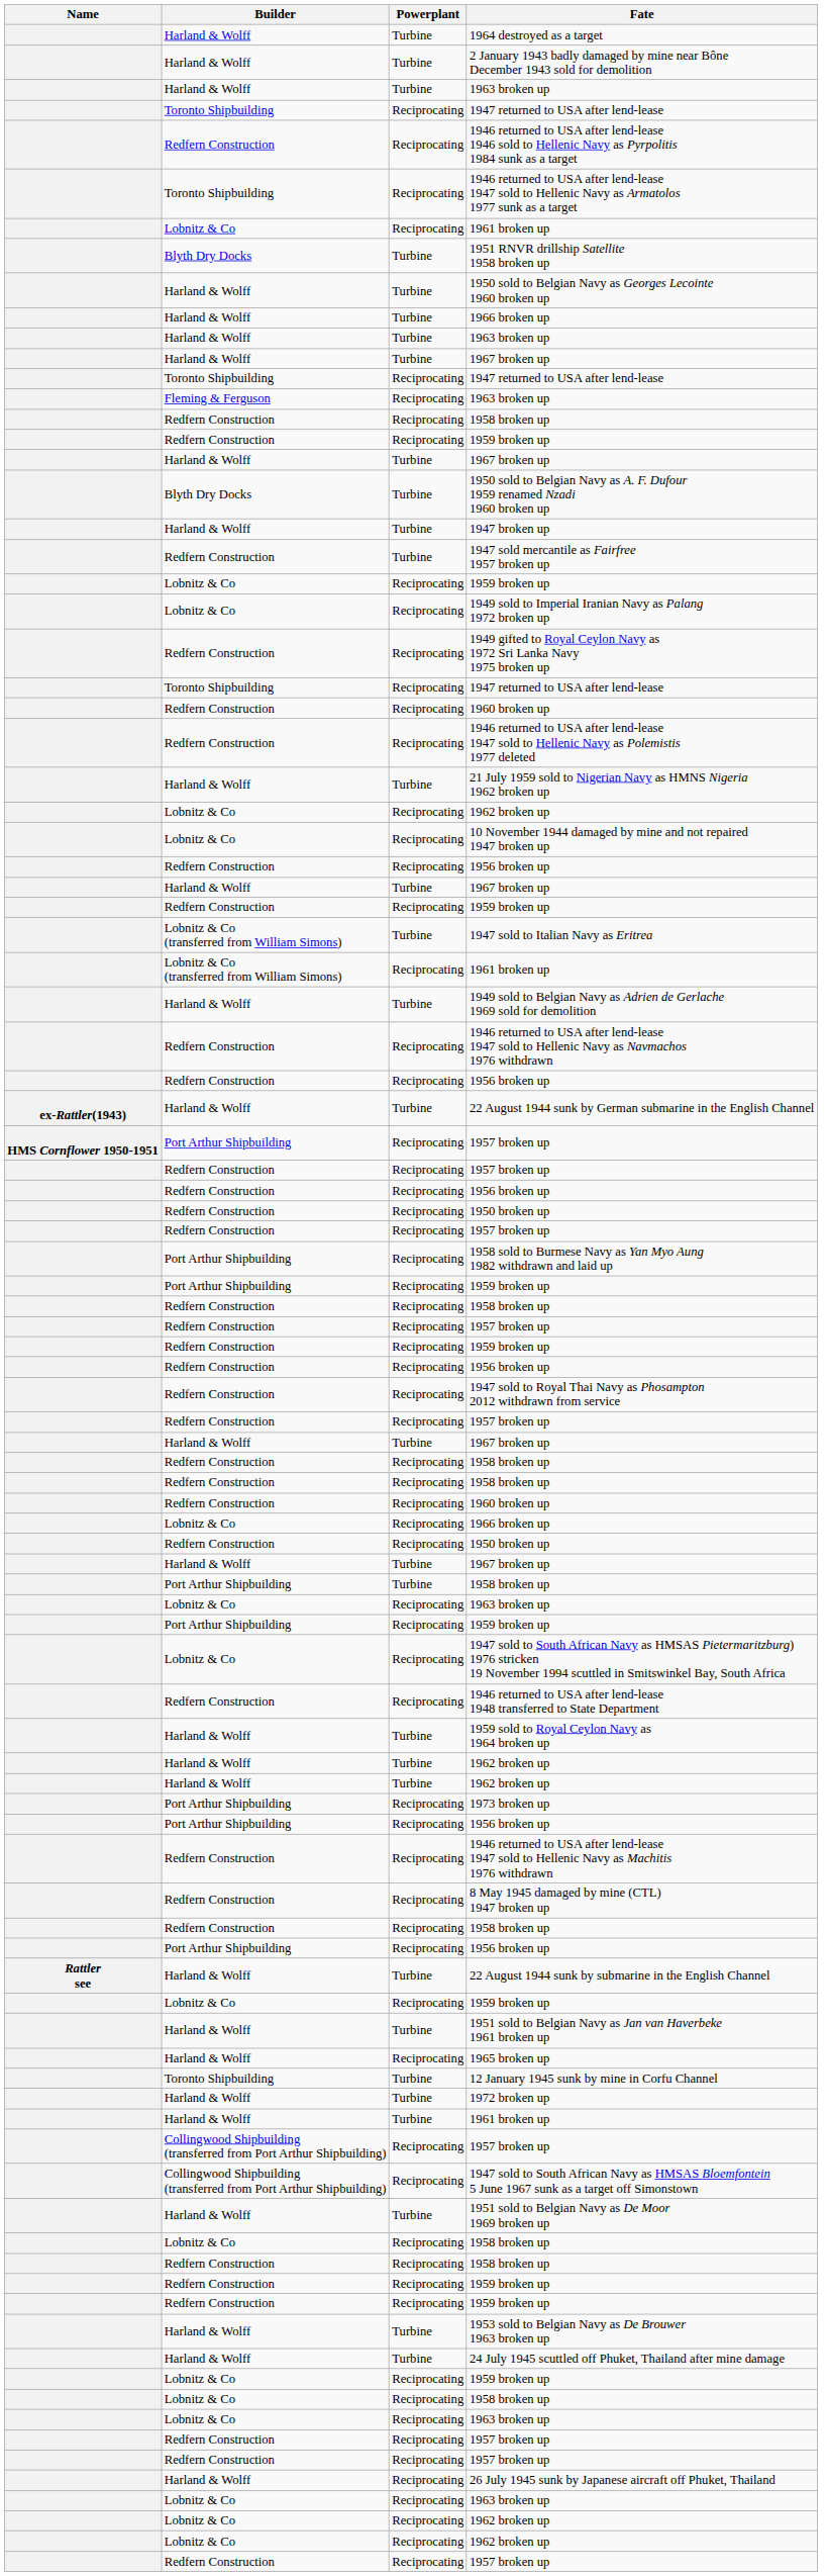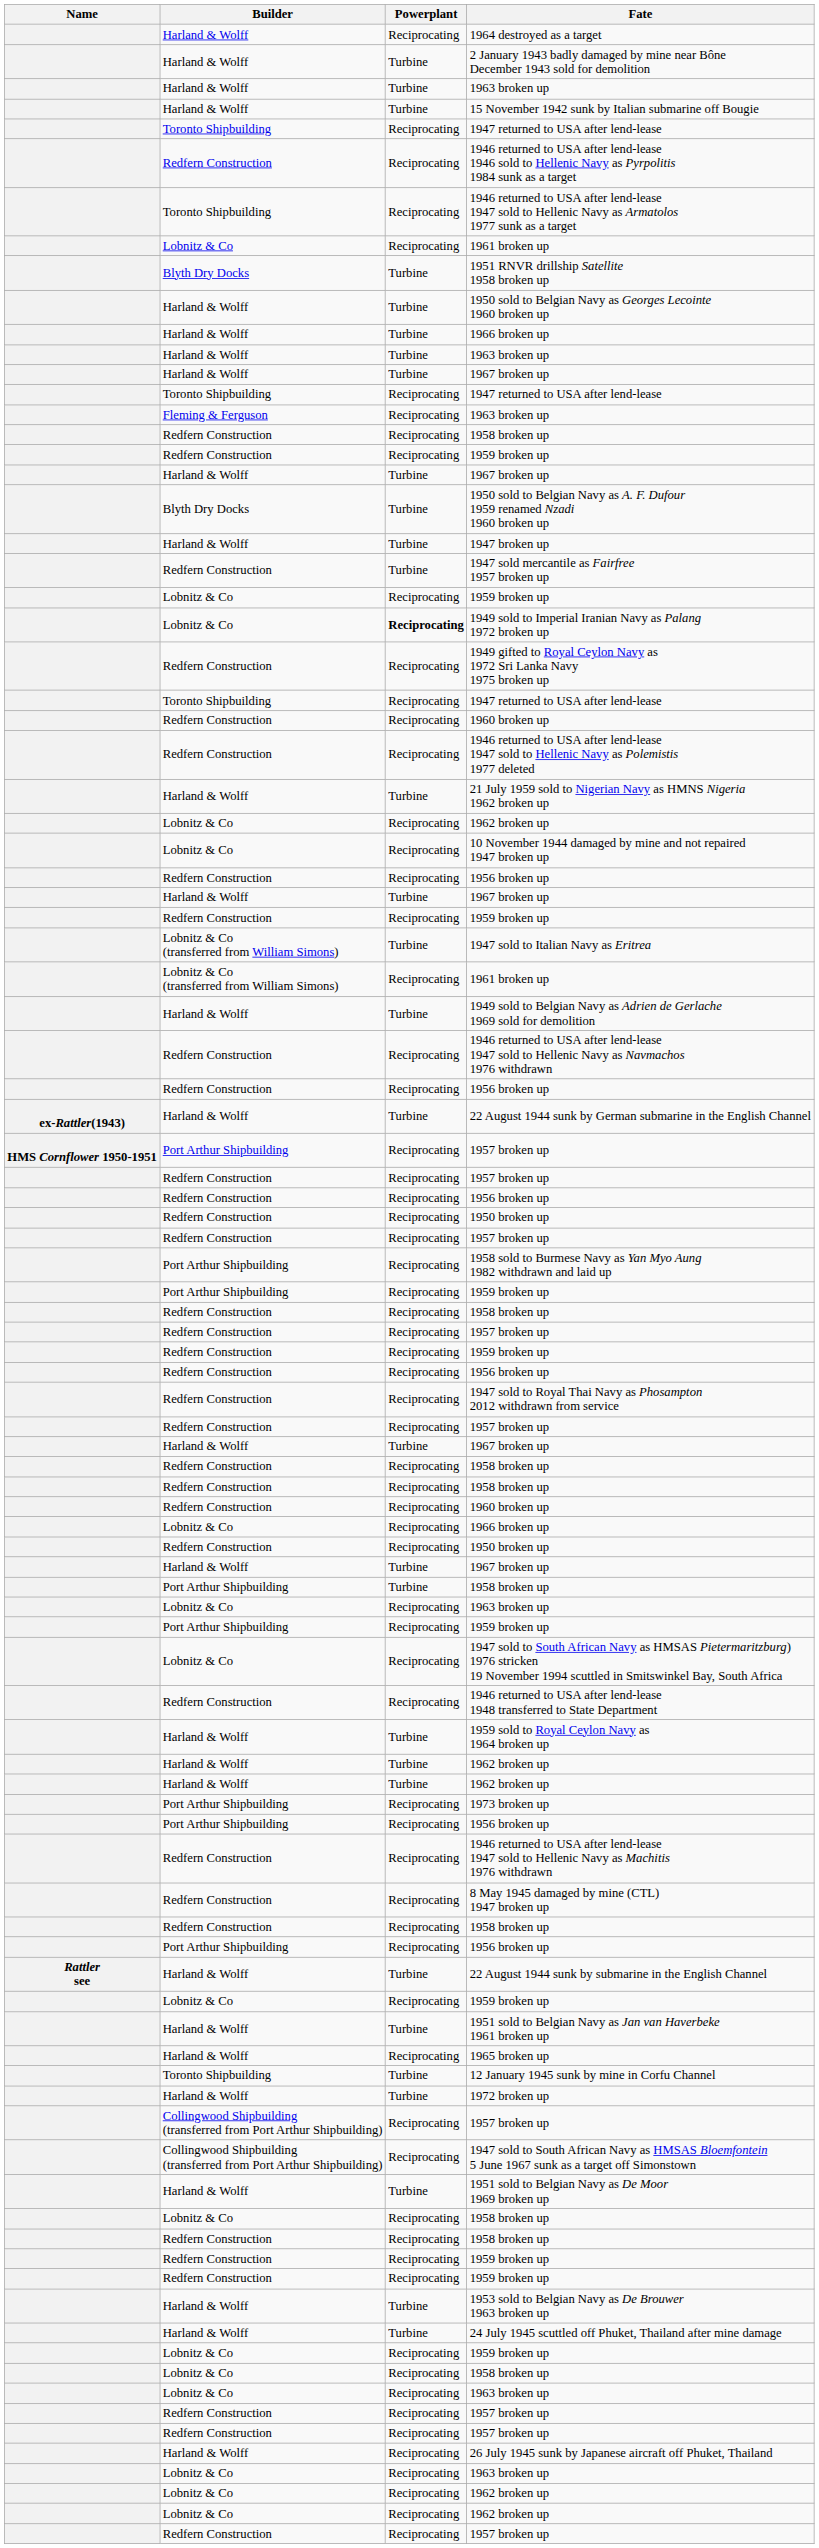 <table class="wikitable sortable plainrowheaders">
 <tr>
 <th scope="col">Name</th>
 <th scope="col">Builder</th>
 <th scope="col">Powerplant</th>
 <th scope="col">Fate</th>
 </tr>
 <tr>
 <th scope="row"></th>
 <td><a href='#'>Harland & Wolff</a></td>
-<td>Turbine</td>
+<td>Reciprocating</td>
 <td>1964 destroyed as a target</td>
 </tr>
 <tr>
 <th scope="row"></th>
 <td>Harland & Wolff</td>
 <td>Turbine</td>
 <td>2 January 1943 badly damaged by mine near Bône<br>December 1943 sold for demolition</td>
 </tr>
 <tr>
 <th scope="row"></th>
 <td>Harland & Wolff</td>
 <td>Turbine</td>
 <td>1963 broken up</td>
+</tr>
+<tr>
+<th scope="row"></th>
+<td>Harland & Wolff</td>
+<td>Turbine</td>
+<td>15 November 1942 sunk by Italian submarine off Bougie</td>
 </tr>
 <tr>
 <th scope="row"></th>
 <td><a href='#'>Toronto Shipbuilding</a></td>
 <td>Reciprocating</td>
 <td>1947 returned to USA after lend-lease</td>
 </tr>
 <tr>
 <th scope="row"></th>
 <td><a href='#'>Redfern Construction</a></td>
 <td>Reciprocating</td>
 <td>1946 returned to USA after lend-lease<br>1946 sold to <a href='#'>Hellenic Navy</a> as <em>Pyrpolitis</em><br>1984 sunk as a target</td>
 </tr>
 <tr>
 <th scope="row"></th>
 <td>Toronto Shipbuilding</td>
 <td>Reciprocating</td>
 <td>1946 returned to USA after lend-lease<br>1947 sold to Hellenic Navy as <em>Armatolos</em><br>1977 sunk as a target</td>
 </tr>
 <tr>
 <th scope="row"></th>
 <td><a href='#'>Lobnitz & Co</a></td>
 <td>Reciprocating</td>
 <td>1961 broken up</td>
 </tr>
 <tr>
 <th scope="row"></th>
 <td><a href='#'>Blyth Dry Docks</a></td>
 <td>Turbine</td>
 <td>1951 RNVR drillship <em>Satellite</em><br>1958 broken up</td>
 </tr>
 <tr>
 <th scope="row"></th>
 <td>Harland & Wolff</td>
 <td>Turbine</td>
 <td>1950 sold to Belgian Navy as <em>Georges Lecointe</em><br>1960 broken up</td>
 </tr>
 <tr>
 <th scope="row"></th>
 <td>Harland & Wolff</td>
 <td>Turbine</td>
 <td>1966 broken up</td>
 </tr>
 <tr>
 <th scope="row"></th>
 <td>Harland & Wolff</td>
 <td>Turbine</td>
 <td>1963 broken up</td>
 </tr>
 <tr>
 <th scope="row"></th>
 <td>Harland & Wolff</td>
 <td>Turbine</td>
 <td>1967 broken up</td>
 </tr>
 <tr>
 <th scope="row"></th>
 <td>Toronto Shipbuilding</td>
 <td>Reciprocating</td>
 <td>1947 returned to USA after lend-lease</td>
 </tr>
 <tr>
 <th scope="row"></th>
 <td><a href='#'>Fleming & Ferguson</a></td>
 <td>Reciprocating</td>
 <td>1963 broken up</td>
 </tr>
 <tr>
 <th scope="row"></th>
 <td>Redfern Construction</td>
 <td>Reciprocating</td>
 <td>1958 broken up</td>
 </tr>
 <tr>
 <th scope="row"></th>
 <td>Redfern Construction</td>
 <td>Reciprocating</td>
 <td>1959 broken up</td>
 </tr>
 <tr>
 <th scope="row"></th>
 <td>Harland & Wolff</td>
 <td>Turbine</td>
 <td>1967 broken up</td>
 </tr>
 <tr>
 <th scope="row"></th>
 <td>Blyth Dry Docks</td>
 <td>Turbine</td>
 <td>1950 sold to Belgian Navy as <em>A. F. Dufour</em><br>1959 renamed <em>Nzadi</em><br>1960 broken up</td>
 </tr>
 <tr>
 <th scope="row"></th>
 <td>Harland & Wolff</td>
 <td>Turbine</td>
 <td>1947 broken up</td>
 </tr>
 <tr>
 <th scope="row"></th>
 <td>Redfern Construction</td>
 <td>Turbine</td>
 <td>1947 sold mercantile as <em>Fairfree</em><br>1957 broken up</td>
 </tr>
 <tr>
 <th scope="row"></th>
 <td>Lobnitz & Co</td>
 <td>Reciprocating</td>
 <td>1959 broken up</td>
 </tr>
 <tr>
 <th scope="row"></th>
 <td>Lobnitz & Co</td>
-<td>Reciprocating</td>
+<td><strong>Reciprocating</strong></td>
 <td>1949 sold to Imperial Iranian Navy as <em>Palang</em><br> 1972 broken up</td>
 </tr>
 <tr>
 <th scope="row"></th>
 <td>Redfern Construction</td>
 <td>Reciprocating</td>
 <td>1949 gifted to <a href='#'>Royal Ceylon Navy</a> as <br>1972 Sri Lanka Navy<br>1975 broken up</td>
 </tr>
 <tr>
 <th scope="row"></th>
 <td>Toronto Shipbuilding</td>
 <td>Reciprocating</td>
 <td>1947 returned to USA after lend-lease</td>
 </tr>
 <tr>
 <th scope="row"></th>
 <td>Redfern Construction</td>
 <td>Reciprocating</td>
 <td>1960 broken up</td>
 </tr>
 <tr>
 <th scope="row"></th>
 <td>Redfern Construction</td>
 <td>Reciprocating</td>
 <td>1946 returned to USA after lend-lease<br>1947 sold to <a href='#'>Hellenic Navy</a> as <em>Polemistis</em><br>1977 deleted</td>
 </tr>
 <tr>
 <th scope="row"></th>
 <td>Harland & Wolff</td>
 <td>Turbine</td>
 <td>21 July 1959 sold to <a href='#'>Nigerian Navy</a> as HMNS <em>Nigeria</em> <br>1962 broken up</td>
 </tr>
 <tr>
 <th scope="row"></th>
 <td>Lobnitz & Co</td>
 <td>Reciprocating</td>
 <td>1962 broken up</td>
 </tr>
 <tr>
 <th scope="row"></th>
 <td>Lobnitz & Co</td>
 <td>Reciprocating</td>
 <td>10 November 1944 damaged by mine and not repaired<br> 1947 broken up</td>
 </tr>
 <tr>
 <th scope="row"></th>
 <td>Redfern Construction</td>
 <td>Reciprocating</td>
 <td>1956 broken up</td>
 </tr>
 <tr>
 <th scope="row"></th>
 <td>Harland & Wolff</td>
 <td>Turbine</td>
 <td>1967 broken up</td>
 </tr>
 <tr>
 <th scope="row"></th>
 <td>Redfern Construction</td>
 <td>Reciprocating</td>
 <td>1959 broken up</td>
 </tr>
 <tr>
 <th scope="row"></th>
 <td>Lobnitz & Co<br>(transferred from <a href='#'>William Simons</a>)</td>
 <td>Turbine</td>
 <td>1947 sold to Italian Navy as <em>Eritrea</em></td>
 </tr>
 <tr>
 <th scope="row"></th>
 <td>Lobnitz & Co<br>(transferred from William Simons)</td>
 <td>Reciprocating</td>
 <td>1961 broken up</td>
 </tr>
 <tr>
 <th scope="row"></th>
 <td>Harland & Wolff</td>
 <td>Turbine</td>
 <td>1949 sold to Belgian Navy as <em>Adrien de Gerlache</em><br>1969 sold for demolition</td>
 </tr>
 <tr>
 <th scope="row"></th>
 <td>Redfern Construction</td>
 <td>Reciprocating</td>
 <td>1946 returned to USA after lend-lease<br>1947 sold to Hellenic Navy as <em>Navmachos</em><br>1976 withdrawn</td>
 </tr>
 <tr>
 <th scope="row"></th>
 <td>Redfern Construction</td>
 <td>Reciprocating</td>
 <td>1956 broken up</td>
 </tr>
 <tr>
 <th scope="row"><br>ex-<em>Rattler</em>(1943)</th>
 <td>Harland & Wolff</td>
 <td>Turbine</td>
 <td>22 August 1944 sunk by German submarine in the English Channel</td>
 </tr>
 <tr>
 <th scope="row"><br>HMS <em>Cornflower</em> 1950-1951</th>
 <td><a href='#'>Port Arthur Shipbuilding</a></td>
 <td>Reciprocating</td>
 <td>1957 broken up</td>
 </tr>
 <tr>
 <th scope="row"></th>
 <td>Redfern Construction</td>
 <td>Reciprocating</td>
 <td>1957 broken up</td>
 </tr>
 <tr>
 <th scope="row"></th>
 <td>Redfern Construction</td>
 <td>Reciprocating</td>
 <td>1956 broken up</td>
 </tr>
 <tr>
 <th scope="row"></th>
 <td>Redfern Construction</td>
 <td>Reciprocating</td>
 <td>1950 broken up</td>
 </tr>
 <tr>
 <th scope="row"></th>
 <td>Redfern Construction</td>
 <td>Reciprocating</td>
 <td>1957 broken up</td>
 </tr>
 <tr>
 <th scope="row"></th>
 <td>Port Arthur Shipbuilding</td>
 <td>Reciprocating</td>
 <td>1958 sold to Burmese Navy as <em>Yan Myo Aung</em><br> 1982 withdrawn and laid up</td>
 </tr>
 <tr>
 <th scope="row"></th>
 <td>Port Arthur Shipbuilding</td>
 <td>Reciprocating</td>
 <td>1959 broken up</td>
 </tr>
 <tr>
 <th scope="row"></th>
 <td>Redfern Construction</td>
 <td>Reciprocating</td>
 <td>1958 broken up</td>
 </tr>
 <tr>
 <th scope="row"></th>
 <td>Redfern Construction</td>
 <td>Reciprocating</td>
 <td>1957 broken up</td>
 </tr>
 <tr>
 <th scope="row"></th>
 <td>Redfern Construction</td>
 <td>Reciprocating</td>
 <td>1959 broken up</td>
 </tr>
 <tr>
 <th scope="row"></th>
 <td>Redfern Construction</td>
 <td>Reciprocating</td>
 <td>1956 broken up</td>
 </tr>
 <tr>
 <th scope="row"></th>
 <td>Redfern Construction</td>
 <td>Reciprocating</td>
 <td>1947 sold to Royal Thai Navy as <em>Phosampton</em><br>2012 withdrawn from service</td>
 </tr>
 <tr>
 <th scope="row"></th>
 <td>Redfern Construction</td>
 <td>Reciprocating</td>
 <td>1957 broken up</td>
 </tr>
 <tr>
 <th scope="row"></th>
 <td>Harland & Wolff</td>
 <td>Turbine</td>
 <td>1967 broken up</td>
 </tr>
 <tr>
 <th scope="row"></th>
 <td>Redfern Construction</td>
 <td>Reciprocating</td>
 <td>1958 broken up</td>
 </tr>
 <tr>
 <th scope="row"></th>
 <td>Redfern Construction</td>
 <td>Reciprocating</td>
 <td>1958 broken up</td>
 </tr>
 <tr>
 <th scope="row"></th>
 <td>Redfern Construction</td>
 <td>Reciprocating</td>
 <td>1960 broken up</td>
 </tr>
 <tr>
 <th scope="row"></th>
 <td>Lobnitz & Co</td>
 <td>Reciprocating</td>
 <td>1966 broken up</td>
 </tr>
 <tr>
 <th scope="row"></th>
 <td>Redfern Construction</td>
 <td>Reciprocating</td>
 <td>1950 broken up</td>
 </tr>
 <tr>
 <th scope="row"></th>
 <td>Harland & Wolff</td>
 <td>Turbine</td>
 <td>1967 broken up</td>
 </tr>
 <tr>
 <th scope="row"></th>
 <td>Port Arthur Shipbuilding</td>
 <td>Turbine</td>
 <td>1958 broken up</td>
 </tr>
 <tr>
 <th scope="row"></th>
 <td>Lobnitz & Co</td>
 <td>Reciprocating</td>
 <td>1963 broken up</td>
 </tr>
 <tr>
 <th scope="row"></th>
 <td>Port Arthur Shipbuilding</td>
 <td>Reciprocating</td>
 <td>1959 broken up</td>
 </tr>
 <tr>
 <th scope="row"></th>
 <td>Lobnitz & Co</td>
 <td>Reciprocating</td>
 <td>1947 sold to <a href='#'>South African Navy</a> as HMSAS <em>Pietermaritzburg</em>)<br> 1976 stricken<br> 19 November 1994 scuttled in Smitswinkel Bay, South Africa</td>
 </tr>
 <tr>
 <th scope="row"></th>
 <td>Redfern Construction</td>
 <td>Reciprocating</td>
 <td>1946 returned to USA after lend-lease<br>1948 transferred to State Department</td>
 </tr>
 <tr>
 <th scope="row"></th>
 <td>Harland & Wolff</td>
 <td>Turbine</td>
 <td>1959 sold to <a href='#'>Royal Ceylon Navy</a> as <br> 1964 broken up</td>
 </tr>
 <tr>
 <th scope="row"></th>
 <td>Harland & Wolff</td>
 <td>Turbine</td>
 <td>1962 broken up</td>
 </tr>
 <tr>
 <th scope="row"></th>
 <td>Harland & Wolff</td>
 <td>Turbine</td>
 <td>1962 broken up</td>
 </tr>
 <tr>
 <th scope="row"></th>
 <td>Port Arthur Shipbuilding</td>
 <td>Reciprocating</td>
 <td>1973 broken up</td>
 </tr>
 <tr>
 <th scope="row"></th>
 <td>Port Arthur Shipbuilding</td>
 <td>Reciprocating</td>
 <td>1956 broken up</td>
 </tr>
 <tr>
 <th scope="row"></th>
 <td>Redfern Construction</td>
 <td>Reciprocating</td>
 <td>1946 returned to USA after lend-lease<br>1947 sold to Hellenic Navy as <em>Machitis</em><br> 1976 withdrawn</td>
 </tr>
 <tr>
 <th scope="row"></th>
 <td>Redfern Construction</td>
 <td>Reciprocating</td>
 <td>8 May 1945 damaged by mine (CTL)<br> 1947 broken up</td>
 </tr>
 <tr>
 <th scope="row"></th>
 <td>Redfern Construction</td>
 <td>Reciprocating</td>
 <td>1958 broken up</td>
 </tr>
 <tr>
 <th scope="row"></th>
 <td>Port Arthur Shipbuilding</td>
 <td>Reciprocating</td>
 <td>1956 broken up</td>
 </tr>
 <tr>
 <th scope="row"><em>Rattler</em><br>see </th>
 <td>Harland & Wolff</td>
 <td>Turbine</td>
 <td>22 August 1944 sunk by submarine in the English Channel</td>
 </tr>
 <tr>
 <th scope="row"></th>
 <td>Lobnitz & Co</td>
 <td>Reciprocating</td>
 <td>1959 broken up</td>
 </tr>
 <tr>
 <th scope="row"></th>
 <td>Harland & Wolff</td>
 <td>Turbine</td>
 <td>1951 sold to Belgian Navy as <em>Jan van Haverbeke</em><br>1961 broken up</td>
 </tr>
 <tr>
 <th scope="row"></th>
 <td>Harland & Wolff</td>
 <td>Reciprocating</td>
 <td>1965 broken up</td>
 </tr>
 <tr>
 <th scope="row"></th>
 <td>Toronto Shipbuilding</td>
 <td>Turbine</td>
 <td>12 January 1945 sunk by mine in Corfu Channel</td>
 </tr>
 <tr>
 <th scope="row"></th>
 <td>Harland & Wolff</td>
 <td>Turbine</td>
 <td>1972 broken up</td>
 </tr>
 <tr>
 <th scope="row"></th>
-<td>Harland & Wolff</td>
-<td>Turbine</td>
-<td>1961 broken up</td>
-</tr>
-<tr>
-<th scope="row"></th>
 <td><a href='#'>Collingwood Shipbuilding</a> <br>(transferred from Port Arthur Shipbuilding)</td>
 <td>Reciprocating</td>
 <td>1957 broken up</td>
 </tr>
 <tr>
 <th scope="row"></th>
 <td>Collingwood Shipbuilding <br>(transferred from Port Arthur Shipbuilding)</td>
 <td>Reciprocating</td>
 <td>1947 sold to South African Navy as <a href='#'>HMSAS <em>Bloemfontein</em></a><br>5 June 1967 sunk as a target off Simonstown</td>
 </tr>
 <tr>
 <th scope="row"></th>
 <td>Harland & Wolff</td>
 <td>Turbine</td>
 <td>1951 sold to Belgian Navy as <em>De Moor</em><br>1969 broken up</td>
 </tr>
 <tr>
 <th scope="row"></th>
 <td>Lobnitz & Co</td>
 <td>Reciprocating</td>
 <td>1958 broken up</td>
 </tr>
 <tr>
 <th scope="row"></th>
 <td>Redfern Construction</td>
 <td>Reciprocating</td>
 <td>1958 broken up</td>
 </tr>
 <tr>
 <th scope="row"></th>
 <td>Redfern Construction</td>
 <td>Reciprocating</td>
 <td>1959 broken up</td>
 </tr>
 <tr>
 <th scope="row"></th>
 <td>Redfern Construction</td>
 <td>Reciprocating</td>
 <td>1959 broken up</td>
 </tr>
 <tr>
 <th scope="row"></th>
 <td>Harland & Wolff</td>
 <td>Turbine</td>
 <td>1953 sold to Belgian Navy as <em>De Brouwer</em><br>1963 broken up</td>
 </tr>
 <tr>
 <th scope="row"></th>
 <td>Harland & Wolff</td>
 <td>Turbine</td>
 <td>24 July 1945 scuttled off Phuket, Thailand after mine damage</td>
 </tr>
 <tr>
 <th scope="row"></th>
 <td>Lobnitz & Co</td>
 <td>Reciprocating</td>
 <td>1959 broken up</td>
 </tr>
 <tr>
 <th scope="row"></th>
 <td>Lobnitz & Co</td>
 <td>Reciprocating</td>
 <td>1958 broken up</td>
 </tr>
 <tr>
 <th scope="row"></th>
 <td>Lobnitz & Co</td>
 <td>Reciprocating</td>
 <td>1963 broken up</td>
 </tr>
 <tr>
 <th scope="row"></th>
 <td>Redfern Construction</td>
 <td>Reciprocating</td>
 <td>1957 broken up</td>
 </tr>
 <tr>
 <th scope="row"></th>
 <td>Redfern Construction</td>
 <td>Reciprocating</td>
 <td>1957 broken up</td>
 </tr>
 <tr>
 <th scope="row"></th>
 <td>Harland & Wolff</td>
 <td>Reciprocating</td>
 <td>26 July 1945 sunk by Japanese aircraft off Phuket, Thailand</td>
 </tr>
 <tr>
 <th scope="row"></th>
 <td>Lobnitz & Co</td>
 <td>Reciprocating</td>
 <td>1963 broken up</td>
 </tr>
 <tr>
 <th scope="row"></th>
 <td>Lobnitz & Co</td>
 <td>Reciprocating</td>
 <td>1962 broken up</td>
 </tr>
 <tr>
 <th scope="row"></th>
 <td>Lobnitz & Co</td>
 <td>Reciprocating</td>
 <td>1962 broken up</td>
 </tr>
 <tr>
 <th scope="row"></th>
 <td>Redfern Construction</td>
 <td>Reciprocating</td>
 <td>1957 broken up</td>
 </tr>
 </table>
